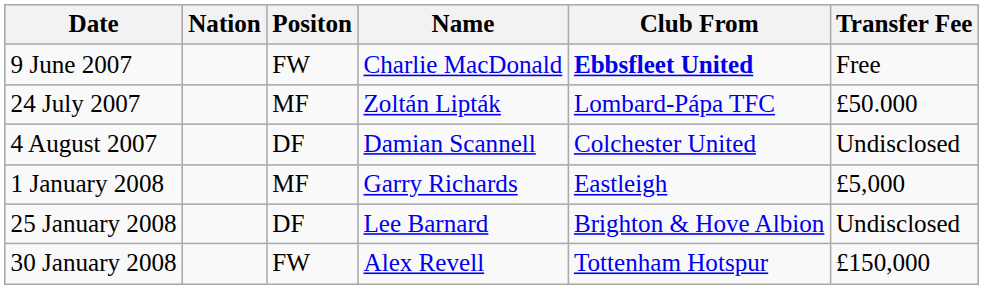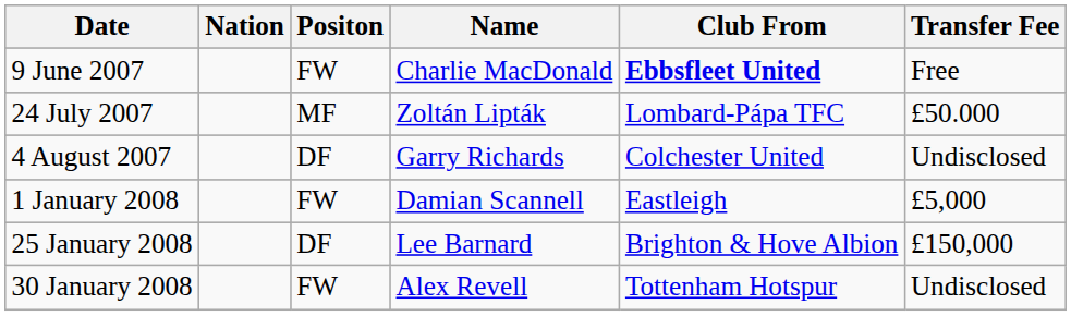 <table class="wikitable">
 <tr>
 <th>Date</th>
 <th>Nation</th>
 <th>Positon</th>
 <th>Name</th>
 <th>Club From</th>
 <th>Transfer Fee</th>
 </tr>
 <tr>
 <td>9 June 2007</td>
 <td></td>
 <td>FW</td>
 <td><a href='#'>Charlie MacDonald</a></td>
 <td><strong><a href='#'>Ebbsfleet United</a></strong></td>
 <td>Free</td>
 </tr>
 <tr>
 <td>24 July 2007</td>
 <td></td>
 <td>MF</td>
 <td><a href='#'>Zoltán Lipták</a></td>
 <td><a href='#'>Lombard-Pápa TFC</a></td>
 <td>£50.000</td>
 </tr>
 <tr>
 <td>4 August 2007</td>
 <td></td>
 <td>DF</td>
-<td><a href='#'>Damian Scannell</a></td>
+<td><a href='#'>Garry Richards</a></td>
 <td><a href='#'>Colchester United</a></td>
 <td>Undisclosed</td>
 </tr>
 <tr>
 <td>1 January 2008</td>
 <td></td>
-<td>MF</td>
-<td><a href='#'>Garry Richards</a></td>
+<td>FW</td>
+<td><a href='#'>Damian Scannell</a></td>
 <td><a href='#'>Eastleigh</a></td>
 <td>£5,000</td>
 </tr>
 <tr>
 <td>25 January 2008</td>
 <td></td>
 <td>DF</td>
 <td><a href='#'>Lee Barnard</a></td>
 <td><a href='#'>Brighton & Hove Albion</a></td>
-<td>Undisclosed</td>
+<td>£150,000</td>
 </tr>
 <tr>
 <td>30 January 2008</td>
 <td></td>
 <td>FW</td>
 <td><a href='#'>Alex Revell</a></td>
 <td><a href='#'>Tottenham Hotspur</a></td>
-<td>£150,000</td>
+<td>Undisclosed</td>
 </tr>
 </table>
